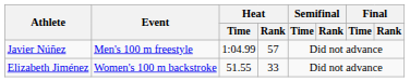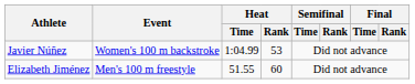 <table class=wikitable style="font-size:90%">
 <tr>
 <th rowspan="2">Athlete</th>
 <th rowspan="2">Event</th>
 <th colspan="2">Heat</th>
 <th colspan="2">Semifinal</th>
 <th colspan="2">Final</th>
 </tr>
 <tr style="font-size:95%">
 <th>Time</th>
 <th>Rank</th>
 <th>Time</th>
 <th>Rank</th>
 <th>Time</th>
 <th>Rank</th>
 </tr>
 <tr align=center>
 <td align=left><a href='#'>Javier Núñez</a></td>
-<td align=left><a href='#'>Men's 100 m freestyle</a></td>
+<td align=left><a href='#'>Women's 100 m backstroke</a></td>
 <td>1:04.99</td>
-<td>57</td>
+<td>53</td>
 <td colspan=4>Did not advance</td>
 </tr>
 <tr align=center>
 <td align=left><a href='#'>Elizabeth Jiménez</a></td>
-<td align=left><a href='#'>Women's 100 m backstroke</a></td>
+<td align=left><a href='#'>Men's 100 m freestyle</a></td>
 <td>51.55</td>
-<td>33</td>
+<td>60</td>
 <td colspan=4>Did not advance</td>
 </tr>
 </table>
